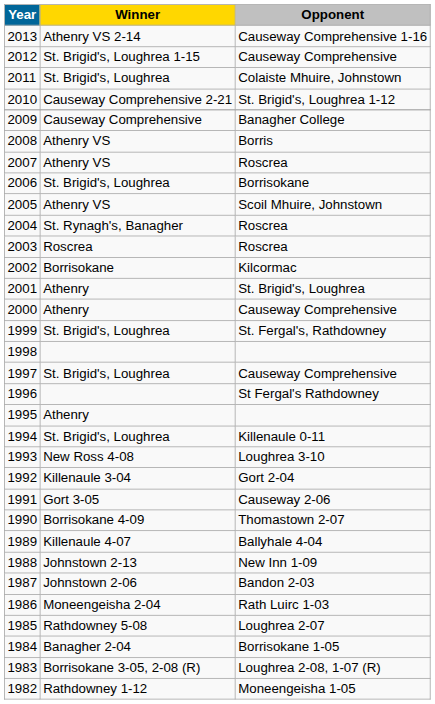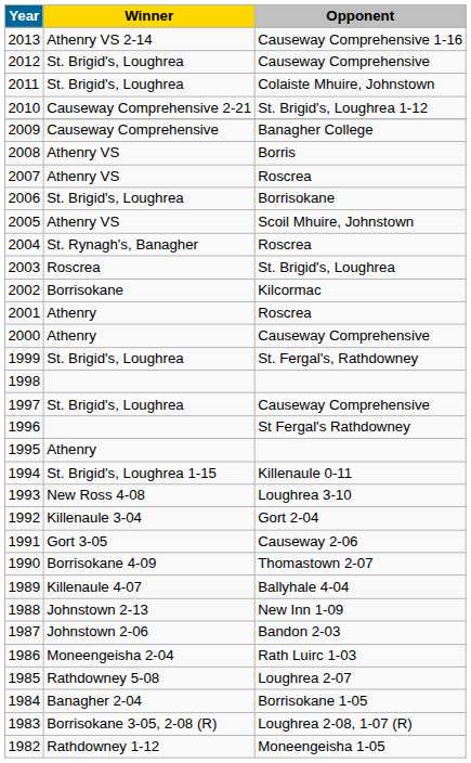 <table class="wikitable">
 <tr>
 <th style="background:#069; color:white;">Year</th>
 <th style="background:gold;">Winner</th>
 <th style="background:silver;">Opponent</th>
 </tr>
 <tr>
 <td>2013</td>
 <td>Athenry VS 2-14</td>
 <td>Causeway Comprehensive 1-16</td>
 </tr>
 <tr>
 <td>2012</td>
-<td>St. Brigid's, Loughrea 1-15</td>
+<td>St. Brigid's, Loughrea</td>
 <td>Causeway Comprehensive</td>
 </tr>
 <tr>
 <td>2011</td>
 <td>St. Brigid's, Loughrea</td>
 <td>Colaiste Mhuire, Johnstown</td>
 </tr>
 <tr>
 <td>2010</td>
 <td>Causeway Comprehensive 2-21</td>
 <td>St. Brigid's, Loughrea 1-12</td>
 </tr>
 <tr>
 </tr>
 <tr>
 <td>2009</td>
 <td>Causeway Comprehensive</td>
 <td>Banagher College</td>
 </tr>
 <tr>
 <td>2008</td>
 <td>Athenry VS</td>
 <td>Borris</td>
 </tr>
 <tr>
 <td>2007</td>
 <td>Athenry VS</td>
 <td>Roscrea</td>
 </tr>
 <tr>
 <td>2006</td>
 <td>St. Brigid's, Loughrea</td>
 <td>Borrisokane</td>
 </tr>
 <tr>
 <td>2005</td>
 <td>Athenry VS</td>
 <td>Scoil Mhuire, Johnstown</td>
 </tr>
 <tr>
 <td>2004</td>
 <td>St. Rynagh's, Banagher</td>
 <td>Roscrea</td>
 </tr>
 <tr>
 <td>2003</td>
 <td>Roscrea</td>
-<td>Roscrea</td>
+<td>St. Brigid's, Loughrea</td>
 </tr>
 <tr>
 <td>2002</td>
 <td>Borrisokane</td>
 <td>Kilcormac</td>
 </tr>
 <tr>
 <td>2001</td>
 <td>Athenry</td>
-<td>St. Brigid's, Loughrea</td>
+<td>Roscrea</td>
 </tr>
 <tr>
 <td>2000</td>
 <td>Athenry</td>
 <td>Causeway Comprehensive</td>
 </tr>
 <tr>
 <td>1999</td>
 <td>St. Brigid's, Loughrea</td>
 <td>St. Fergal's, Rathdowney</td>
 </tr>
 <tr>
 <td>1998</td>
 <td></td>
 <td></td>
 </tr>
 <tr>
 <td>1997</td>
 <td>St. Brigid's, Loughrea</td>
 <td>Causeway Comprehensive</td>
 </tr>
 <tr>
 <td>1996</td>
 <td></td>
 <td>St Fergal's Rathdowney</td>
 </tr>
 <tr>
 <td>1995</td>
 <td>Athenry</td>
 <td></td>
 </tr>
 <tr>
 <td>1994</td>
-<td>St. Brigid's, Loughrea</td>
+<td>St. Brigid's, Loughrea 1-15</td>
 <td>Killenaule 0-11</td>
 </tr>
 <tr>
 <td>1993</td>
 <td>New Ross 4-08</td>
 <td>Loughrea 3-10</td>
 </tr>
 <tr>
 <td>1992</td>
 <td>Killenaule 3-04</td>
 <td>Gort 2-04</td>
 </tr>
 <tr>
 <td>1991</td>
 <td>Gort 3-05</td>
 <td>Causeway 2-06</td>
 </tr>
 <tr>
 <td>1990</td>
 <td>Borrisokane 4-09</td>
 <td>Thomastown 2-07</td>
 </tr>
 <tr>
 <td>1989</td>
 <td>Killenaule 4-07</td>
 <td>Ballyhale 4-04</td>
 </tr>
 <tr>
 <td>1988</td>
 <td>Johnstown 2-13</td>
 <td>New Inn 1-09</td>
 </tr>
 <tr>
 <td>1987</td>
 <td>Johnstown 2-06</td>
 <td>Bandon 2-03</td>
 </tr>
 <tr>
 <td>1986</td>
 <td>Moneengeisha 2-04</td>
 <td>Rath Luirc 1-03</td>
 </tr>
 <tr>
 <td>1985</td>
 <td>Rathdowney 5-08</td>
 <td>Loughrea 2-07</td>
 </tr>
 <tr>
 <td>1984</td>
 <td>Banagher 2-04</td>
 <td>Borrisokane 1-05</td>
 </tr>
 <tr>
 <td>1983</td>
 <td>Borrisokane 3-05, 2-08 (R)</td>
 <td>Loughrea 2-08, 1-07 (R)</td>
 </tr>
 <tr>
 <td>1982</td>
 <td>Rathdowney 1-12</td>
 <td>Moneengeisha 1-05</td>
 </tr>
 </table>
